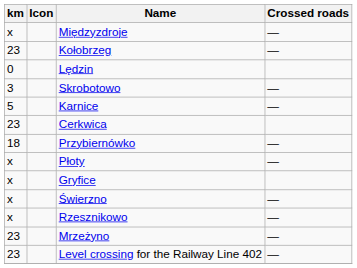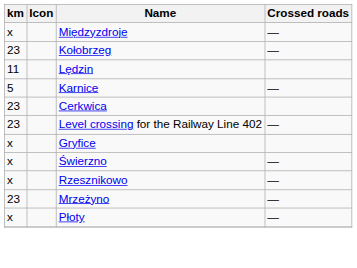 <table class=wikitable>
 <tr>
 <th>km</th>
 <th>Icon</th>
 <th>Name</th>
 <th>Crossed roads</th>
 </tr>
 <tr>
 <td>x</td>
 <td></td>
 <td> <a href='#'>Międzyzdroje</a></td>
 <td>—</td>
 </tr>
 <tr>
 <td>23</td>
 <td></td>
 <td> <a href='#'>Kołobrzeg</a></td>
 <td>—</td>
 </tr>
 <tr>
-<td>0</td>
+<td>11</td>
 <td></td>
 <td><a href='#'>Lędzin</a></td>
 <td></td>
-</tr>
-<tr>
-<td>3</td>
-<td></td>
-<td><a href='#'>Skrobotowo</a></td>
-<td>—</td>
 </tr>
 <tr>
 <td>5</td>
 <td></td>
 <td><a href='#'>Karnice</a></td>
 <td>—</td>
 </tr>
 <tr>
 <td>23</td>
 <td></td>
 <td><a href='#'>Cerkwica</a></td>
 <td></td>
 </tr>
 <tr>
-<td>18</td>
+<td>23</td>
 <td></td>
-<td><a href='#'>Przybiernówko</a></td>
-<td>—</td>
-</tr>
-<tr>
-<td>x</td>
-<td></td>
-<td> <a href='#'>Płoty</a></td>
+<td><a href='#'>Level crossing</a> for the Railway Line 402</td>
 <td>—</td>
 </tr>
 <tr>
 <td>x</td>
 <td></td>
 <td><a href='#'>Gryfice</a></td>
 <td> </td>
 </tr>
 <tr>
 <td>x</td>
 <td></td>
 <td> <a href='#'>Świerzno</a></td>
 <td>—</td>
 </tr>
 <tr>
 <td>x</td>
 <td></td>
 <td> <a href='#'>Rzesznikowo</a></td>
 <td>—</td>
 </tr>
 <tr>
 <td>23</td>
 <td></td>
 <td> <a href='#'>Mrzeżyno</a></td>
 <td>—</td>
 </tr>
 <tr>
-<td>23</td>
+<td>x</td>
 <td></td>
-<td><a href='#'>Level crossing</a> for the Railway Line 402</td>
+<td> <a href='#'>Płoty</a></td>
 <td>—</td>
 </tr>
 <tr>
 </tr>
 </table>
